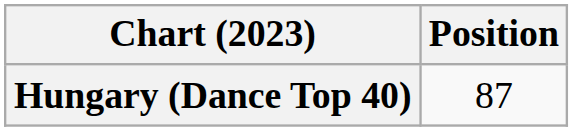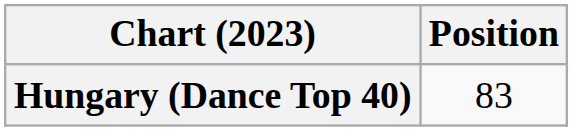 <table class="wikitable plainrowheaders" style="text-align:center">
 <tr>
 <th scope="col">Chart (2023)</th>
 <th scope="col">Position</th>
 </tr>
 <tr>
 <th scope="row">Hungary (Dance Top 40)</th>
-<td>87</td>
+<td>83</td>
 </tr>
 </table>
